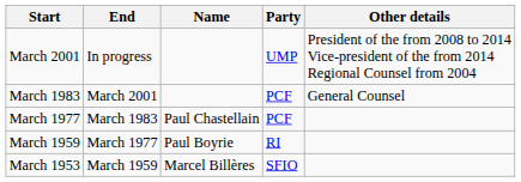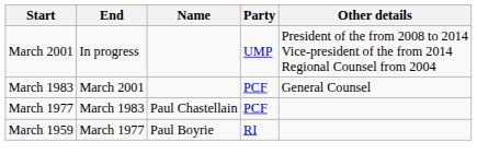 <table class="wikitable" style="margin:1em auto;">
 <tr>
 <th>Start</th>
 <th>End</th>
 <th>Name</th>
 <th>Party</th>
 <th>Other details</th>
 </tr>
 <tr>
 <td>March 2001</td>
 <td>In progress</td>
 <td></td>
 <td><a href='#'>UMP</a></td>
 <td>President of the  from 2008 to 2014<br> Vice-president of the  from 2014 <br> Regional Counsel from 2004</td>
 </tr>
 <tr>
 <td>March 1983</td>
 <td>March 2001</td>
 <td></td>
 <td><a href='#'>PCF</a></td>
 <td>General Counsel</td>
 </tr>
 <tr>
 <td>March 1977</td>
 <td>March 1983</td>
 <td>Paul Chastellain</td>
 <td><a href='#'>PCF</a></td>
 <td></td>
 </tr>
 <tr>
 <td>March 1959</td>
 <td>March 1977</td>
 <td>Paul Boyrie</td>
 <td><a href='#'>RI</a></td>
 <td></td>
 </tr>
-<tr>
-<td>March 1953</td>
-<td>March 1959</td>
-<td>Marcel Billères</td>
-<td><a href='#'>SFIO</a></td>
-<td></td>
-</tr>
 </table>
